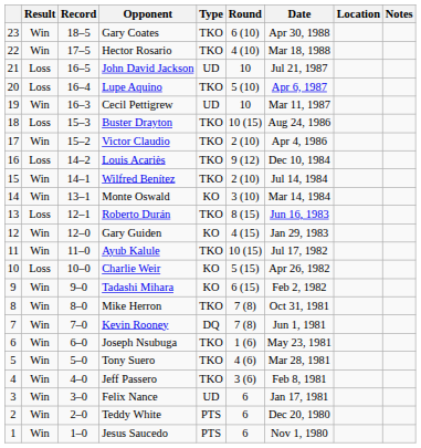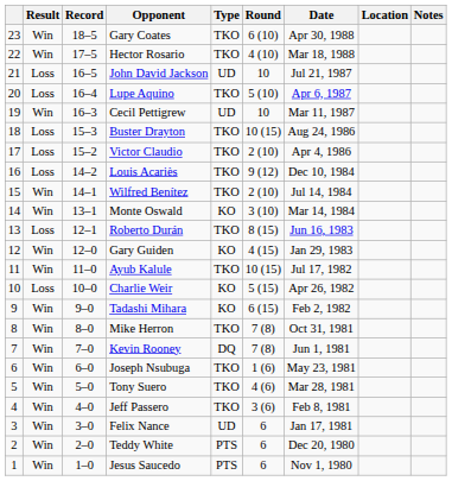 <table class="wikitable" style="text-align:center;">
 <tr>
 <th></th>
 <th>Result</th>
 <th>Record</th>
 <th>Opponent</th>
 <th>Type</th>
 <th>Round</th>
 <th>Date</th>
 <th>Location</th>
 <th>Notes</th>
 </tr>
 <tr>
 <td>23</td>
 <td>Win</td>
 <td>18–5</td>
 <td align=left>Gary Coates</td>
 <td>TKO</td>
 <td>6 (10)</td>
 <td>Apr 30, 1988</td>
 <td align=left></td>
 <td align=left></td>
 </tr>
 <tr>
 <td>22</td>
 <td>Win</td>
 <td>17–5</td>
 <td align=left>Hector Rosario</td>
 <td>TKO</td>
 <td>4 (10)</td>
 <td>Mar 18, 1988</td>
 <td align=left></td>
 <td align=left></td>
 </tr>
 <tr>
 <td>21</td>
 <td>Loss</td>
 <td>16–5</td>
 <td align=left><a href='#'>John David Jackson</a></td>
 <td>UD</td>
 <td>10</td>
 <td>Jul 21, 1987</td>
 <td align=left></td>
 <td align=left></td>
 </tr>
 <tr>
 <td>20</td>
 <td>Loss</td>
 <td>16–4</td>
 <td align=left><a href='#'>Lupe Aquino</a></td>
 <td>TKO</td>
 <td>5 (10)</td>
 <td><a href='#'>Apr 6, 1987</a></td>
 <td align=left></td>
 <td align=left></td>
 </tr>
 <tr>
 <td>19</td>
 <td>Win</td>
 <td>16–3</td>
 <td align=left>Cecil Pettigrew</td>
 <td>UD</td>
 <td>10</td>
 <td>Mar 11, 1987</td>
 <td align=left></td>
 <td align=left></td>
 </tr>
 <tr>
 <td>18</td>
 <td>Loss</td>
 <td>15–3</td>
 <td align=left><a href='#'>Buster Drayton</a></td>
 <td>TKO</td>
 <td>10 (15)</td>
 <td>Aug 24, 1986</td>
 <td align=left></td>
 <td align=left></td>
 </tr>
 <tr>
 <td>17</td>
-<td>Win</td>
+<td>Loss</td>
 <td>15–2</td>
 <td align=left><a href='#'>Victor Claudio</a></td>
 <td>TKO</td>
 <td>2 (10)</td>
 <td>Apr 4, 1986</td>
 <td align=left></td>
 <td align=left></td>
 </tr>
 <tr>
 <td>16</td>
 <td>Loss</td>
 <td>14–2</td>
 <td align=left><a href='#'>Louis Acariès</a></td>
 <td>TKO</td>
 <td>9 (12)</td>
 <td>Dec 10, 1984</td>
 <td align=left></td>
 <td align=left></td>
 </tr>
 <tr>
 <td>15</td>
 <td>Win</td>
 <td>14–1</td>
 <td align=left><a href='#'>Wilfred Benítez</a></td>
 <td>TKO</td>
 <td>2 (10)</td>
 <td>Jul 14, 1984</td>
 <td align=left></td>
 <td align=left></td>
 </tr>
 <tr>
 <td>14</td>
 <td>Win</td>
 <td>13–1</td>
 <td align=left>Monte Oswald</td>
 <td>KO</td>
 <td>3 (10)</td>
 <td>Mar 14, 1984</td>
 <td align=left></td>
 <td align=left></td>
 </tr>
 <tr>
 <td>13</td>
 <td>Loss</td>
 <td>12–1</td>
 <td align=left><a href='#'>Roberto Durán</a></td>
 <td>TKO</td>
 <td>8 (15)</td>
 <td><a href='#'>Jun 16, 1983</a></td>
 <td align=left></td>
 <td align=left></td>
 </tr>
 <tr>
 <td>12</td>
 <td>Win</td>
 <td>12–0</td>
 <td align=left>Gary Guiden</td>
 <td>KO</td>
 <td>4 (15)</td>
 <td>Jan 29, 1983</td>
 <td align=left></td>
 <td align=left></td>
 </tr>
 <tr>
 <td>11</td>
 <td>Win</td>
 <td>11–0</td>
 <td align=left><a href='#'>Ayub Kalule</a></td>
 <td>TKO</td>
 <td>10 (15)</td>
 <td>Jul 17, 1982</td>
 <td align=left></td>
 <td align=left></td>
 </tr>
 <tr>
 <td>10</td>
 <td>Loss</td>
 <td>10–0</td>
 <td align=left><a href='#'>Charlie Weir</a></td>
 <td>KO</td>
 <td>5 (15)</td>
 <td>Apr 26, 1982</td>
 <td align=left></td>
 <td align=left></td>
 </tr>
 <tr>
 <td>9</td>
 <td>Win</td>
 <td>9–0</td>
 <td align=left><a href='#'>Tadashi Mihara</a></td>
 <td>KO</td>
 <td>6 (15)</td>
 <td>Feb 2, 1982</td>
 <td align=left></td>
 <td align=left></td>
 </tr>
 <tr>
 <td>8</td>
 <td>Win</td>
 <td>8–0</td>
 <td align=left>Mike Herron</td>
 <td>TKO</td>
 <td>7 (8)</td>
 <td>Oct 31, 1981</td>
 <td align=left></td>
 <td align=left></td>
 </tr>
 <tr>
 <td>7</td>
 <td>Win</td>
 <td>7–0</td>
 <td align=left><a href='#'>Kevin Rooney</a></td>
 <td>DQ</td>
 <td>7 (8)</td>
 <td>Jun 1, 1981</td>
 <td align=left></td>
 <td align=left></td>
 </tr>
 <tr>
 <td>6</td>
 <td>Win</td>
 <td>6–0</td>
 <td align=left>Joseph Nsubuga</td>
 <td>TKO</td>
 <td>1 (6)</td>
 <td>May 23, 1981</td>
 <td align=left></td>
 <td align=left></td>
 </tr>
 <tr>
 <td>5</td>
 <td>Win</td>
 <td>5–0</td>
 <td align=left>Tony Suero</td>
 <td>TKO</td>
 <td>4 (6)</td>
 <td>Mar 28, 1981</td>
 <td align=left></td>
 <td align=left></td>
 </tr>
 <tr>
 <td>4</td>
 <td>Win</td>
 <td>4–0</td>
 <td align=left>Jeff Passero</td>
 <td>TKO</td>
 <td>3 (6)</td>
 <td>Feb 8, 1981</td>
 <td align=left></td>
 <td align=left></td>
 </tr>
 <tr>
 <td>3</td>
 <td>Win</td>
 <td>3–0</td>
 <td align=left>Felix Nance</td>
 <td>UD</td>
 <td>6</td>
 <td>Jan 17, 1981</td>
 <td align=left></td>
 <td align=left></td>
 </tr>
 <tr>
 <td>2</td>
 <td>Win</td>
 <td>2–0</td>
 <td align=left>Teddy White</td>
 <td>PTS</td>
 <td>6</td>
 <td>Dec 20, 1980</td>
 <td align=left></td>
 <td align=left></td>
 </tr>
 <tr>
 <td>1</td>
 <td>Win</td>
 <td>1–0</td>
 <td align=left>Jesus Saucedo</td>
 <td>PTS</td>
 <td>6</td>
 <td>Nov 1, 1980</td>
 <td align=left></td>
 <td align=left></td>
 </tr>
 </table>
